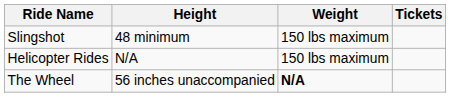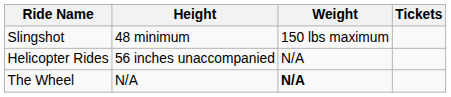 <table class="wikitable">
 <tr>
 <th>Ride Name</th>
 <th>Height</th>
 <th>Weight</th>
 <th>Tickets</th>
 </tr>
 <tr>
 <td>Slingshot</td>
 <td>48 minimum</td>
 <td>150 lbs maximum</td>
 <td></td>
 </tr>
 <tr>
 <td>Helicopter Rides</td>
+<td>56 inches unaccompanied</td>
 <td>N/A</td>
-<td>150 lbs maximum</td>
 <td></td>
 </tr>
 <tr>
 <td>The Wheel</td>
-<td>56 inches unaccompanied</td>
+<td>N/A</td>
 <td><strong>N/A</strong></td>
 <td></td>
 </tr>
 </table>
